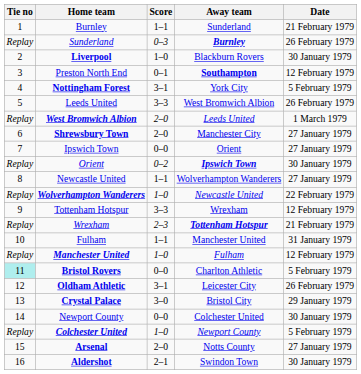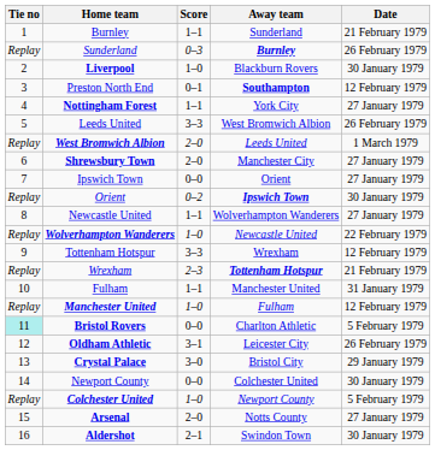 <table class="wikitable" style="text-align: center">
 <tr>
 <th>Tie no</th>
 <th>Home team</th>
 <th>Score</th>
 <th>Away team</th>
 <th>Date</th>
 </tr>
 <tr>
 <td>1</td>
 <td><a href='#'>Burnley</a></td>
 <td>1–1</td>
 <td><a href='#'>Sunderland</a></td>
 <td>21 February 1979</td>
 </tr>
 <tr>
 <td><em>Replay</em></td>
 <td><em><a href='#'>Sunderland</a></em></td>
 <td><em>0–3</em></td>
 <td><strong><em><a href='#'>Burnley</a></em></strong></td>
 <td>26 February 1979</td>
 </tr>
 <tr>
 <td>2</td>
 <td><strong><a href='#'>Liverpool</a></strong></td>
 <td>1–0</td>
 <td><a href='#'>Blackburn Rovers</a></td>
 <td>30 January 1979</td>
 </tr>
 <tr>
 <td>3</td>
 <td><a href='#'>Preston North End</a></td>
 <td>0–1</td>
 <td><strong><a href='#'>Southampton</a></strong></td>
 <td>12 February 1979</td>
 </tr>
 <tr>
 <td>4</td>
 <td><strong><a href='#'>Nottingham Forest</a></strong></td>
-<td>3–1</td>
+<td>1–1</td>
 <td><a href='#'>York City</a></td>
-<td>5 February 1979</td>
+<td>27 January 1979</td>
 </tr>
 <tr>
 <td>5</td>
 <td><a href='#'>Leeds United</a></td>
 <td>3–3</td>
 <td><a href='#'>West Bromwich Albion</a></td>
 <td>26 February 1979</td>
 </tr>
 <tr>
 <td><em>Replay</em></td>
 <td><strong><em><a href='#'>West Bromwich Albion</a></em></strong></td>
 <td><em>2–0</em></td>
 <td><em><a href='#'>Leeds United</a></em></td>
 <td>1 March 1979</td>
 </tr>
 <tr>
 <td>6</td>
 <td><strong><a href='#'>Shrewsbury Town</a></strong></td>
 <td>2–0</td>
 <td><a href='#'>Manchester City</a></td>
 <td>27 January 1979</td>
 </tr>
 <tr>
 <td>7</td>
 <td><a href='#'>Ipswich Town</a></td>
 <td>0–0</td>
 <td><a href='#'>Orient</a></td>
 <td>27 January 1979</td>
 </tr>
 <tr>
 <td><em>Replay</em></td>
 <td><em><a href='#'>Orient</a></em></td>
 <td><em>0–2</em></td>
 <td><strong><em><a href='#'>Ipswich Town</a></em></strong></td>
 <td>30 January 1979</td>
 </tr>
 <tr>
 <td>8</td>
 <td><a href='#'>Newcastle United</a></td>
 <td>1–1</td>
 <td><a href='#'>Wolverhampton Wanderers</a></td>
 <td>27 January 1979</td>
 </tr>
 <tr>
 <td><em>Replay</em></td>
 <td><strong><em><a href='#'>Wolverhampton Wanderers</a></em></strong></td>
 <td><em>1–0</em></td>
 <td><em><a href='#'>Newcastle United</a></em></td>
 <td>22 February 1979</td>
 </tr>
 <tr>
 <td>9</td>
 <td><a href='#'>Tottenham Hotspur</a></td>
 <td>3–3</td>
 <td><a href='#'>Wrexham</a></td>
 <td>12 February 1979</td>
 </tr>
 <tr>
 <td><em>Replay</em></td>
 <td><em><a href='#'>Wrexham</a></em></td>
 <td><em>2–3</em></td>
 <td><strong><em><a href='#'>Tottenham Hotspur</a></em></strong></td>
 <td>21 February 1979</td>
 </tr>
 <tr>
 <td>10</td>
 <td><a href='#'>Fulham</a></td>
 <td>1–1</td>
 <td><a href='#'>Manchester United</a></td>
 <td>31 January 1979</td>
 </tr>
 <tr>
 <td><em>Replay</em></td>
 <td><strong><em><a href='#'>Manchester United</a></em></strong></td>
 <td><em>1–0</em></td>
 <td><em><a href='#'>Fulham</a></em></td>
 <td>12 February 1979</td>
 </tr>
 <tr>
 <td style="background: paleturquoise;">11</td>
 <td><strong><a href='#'>Bristol Rovers</a></strong></td>
 <td>0–0</td>
 <td><a href='#'>Charlton Athletic</a></td>
 <td>5 February 1979</td>
 </tr>
 <tr>
 <td>12</td>
 <td><strong><a href='#'>Oldham Athletic</a></strong></td>
 <td>3–1</td>
 <td><a href='#'>Leicester City</a></td>
 <td>26 February 1979</td>
 </tr>
 <tr>
 <td>13</td>
 <td><strong><a href='#'>Crystal Palace</a></strong></td>
 <td>3–0</td>
 <td><a href='#'>Bristol City</a></td>
 <td>29 January 1979</td>
 </tr>
 <tr>
 <td>14</td>
 <td><a href='#'>Newport County</a></td>
 <td>0–0</td>
 <td><a href='#'>Colchester United</a></td>
 <td>30 January 1979</td>
 </tr>
 <tr>
 <td><em>Replay</em></td>
 <td><strong><em><a href='#'>Colchester United</a></em></strong></td>
 <td><em>1–0</em></td>
 <td><em><a href='#'>Newport County</a></em></td>
 <td>5 February 1979</td>
 </tr>
 <tr>
 <td>15</td>
 <td><strong><a href='#'>Arsenal</a></strong></td>
 <td>2–0</td>
 <td><a href='#'>Notts County</a></td>
 <td>27 January 1979</td>
 </tr>
 <tr>
 <td>16</td>
 <td><strong><a href='#'>Aldershot</a></strong></td>
 <td>2–1</td>
 <td><a href='#'>Swindon Town</a></td>
 <td>30 January 1979</td>
 </tr>
 </table>
